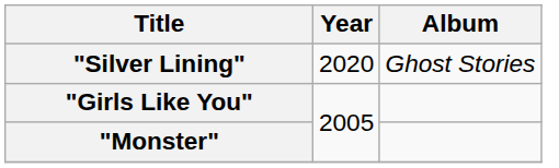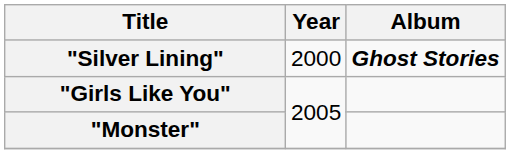 <table class="wikitable plainrowheaders" style="text-align:center;">
 <tr>
 <th scope="col" rowspan="1" style="width:12em;">Title</th>
 <th scope="col" rowspan="1">Year</th>
 <th scope="col" rowspan="1">Album</th>
 </tr>
 <tr>
 <th scope="row">"Silver Lining"</th>
-<td>2020</td>
-<td><em>Ghost Stories</em></td>
+<td>2000</td>
+<td><strong><em>Ghost Stories</em></strong></td>
 </tr>
 <tr>
 <th scope="row">"Girls Like You"</th>
 <td rowspan="2">2005</td>
 <td></td>
 </tr>
 <tr>
 <th scope="row">"Monster"</th>
 <td></td>
 </tr>
 <tr>
 </tr>
 </table>
